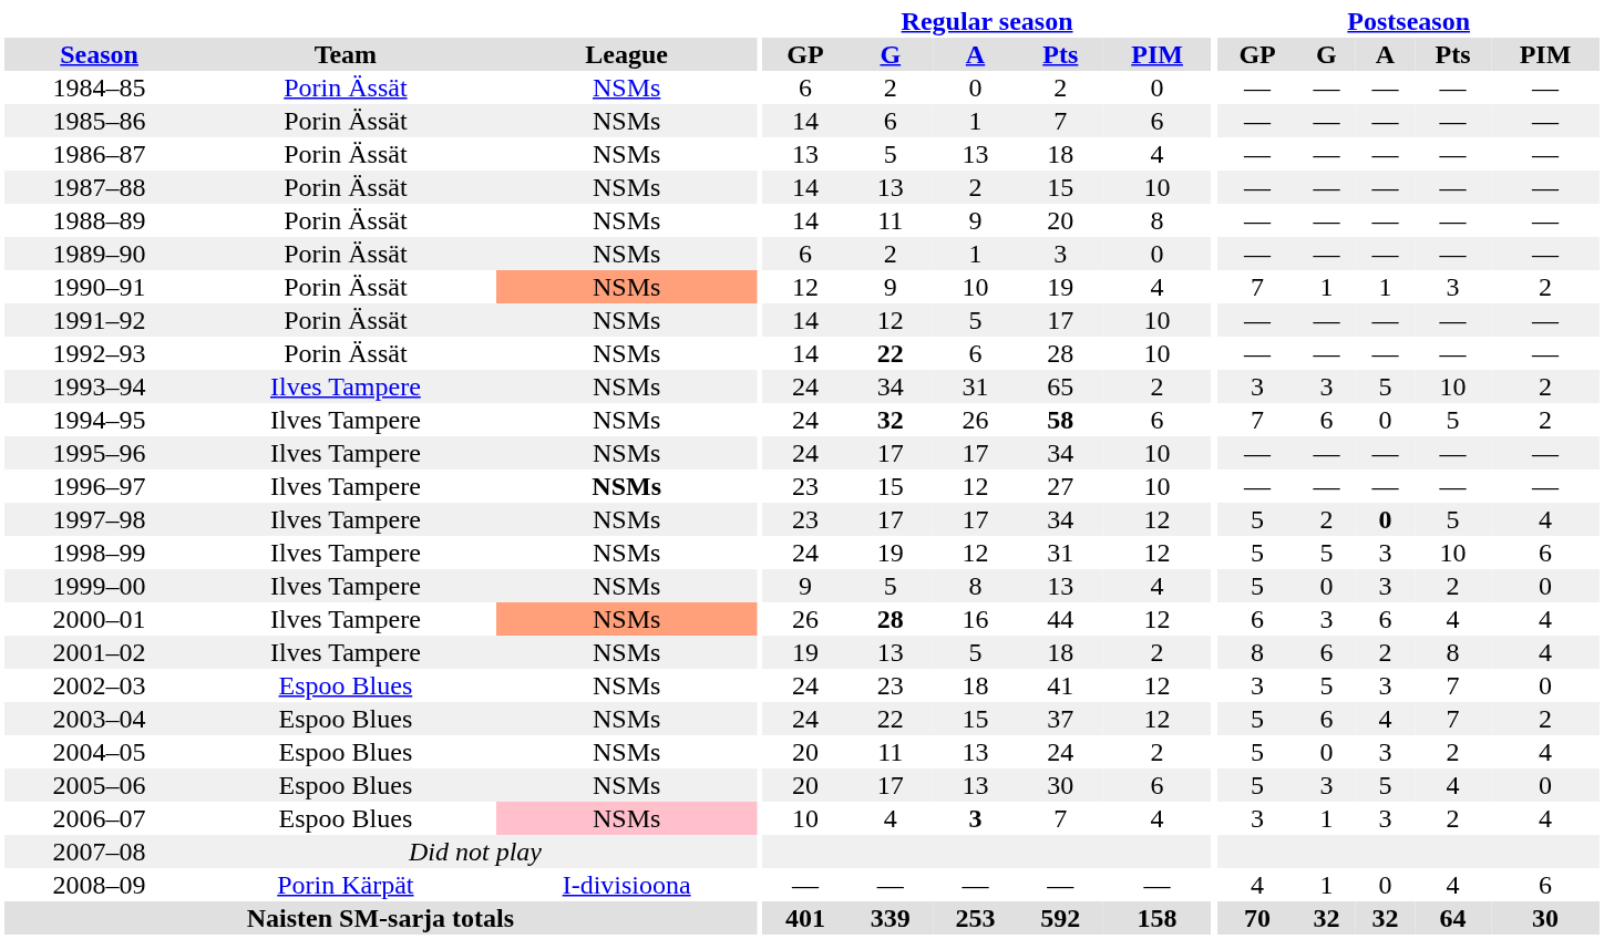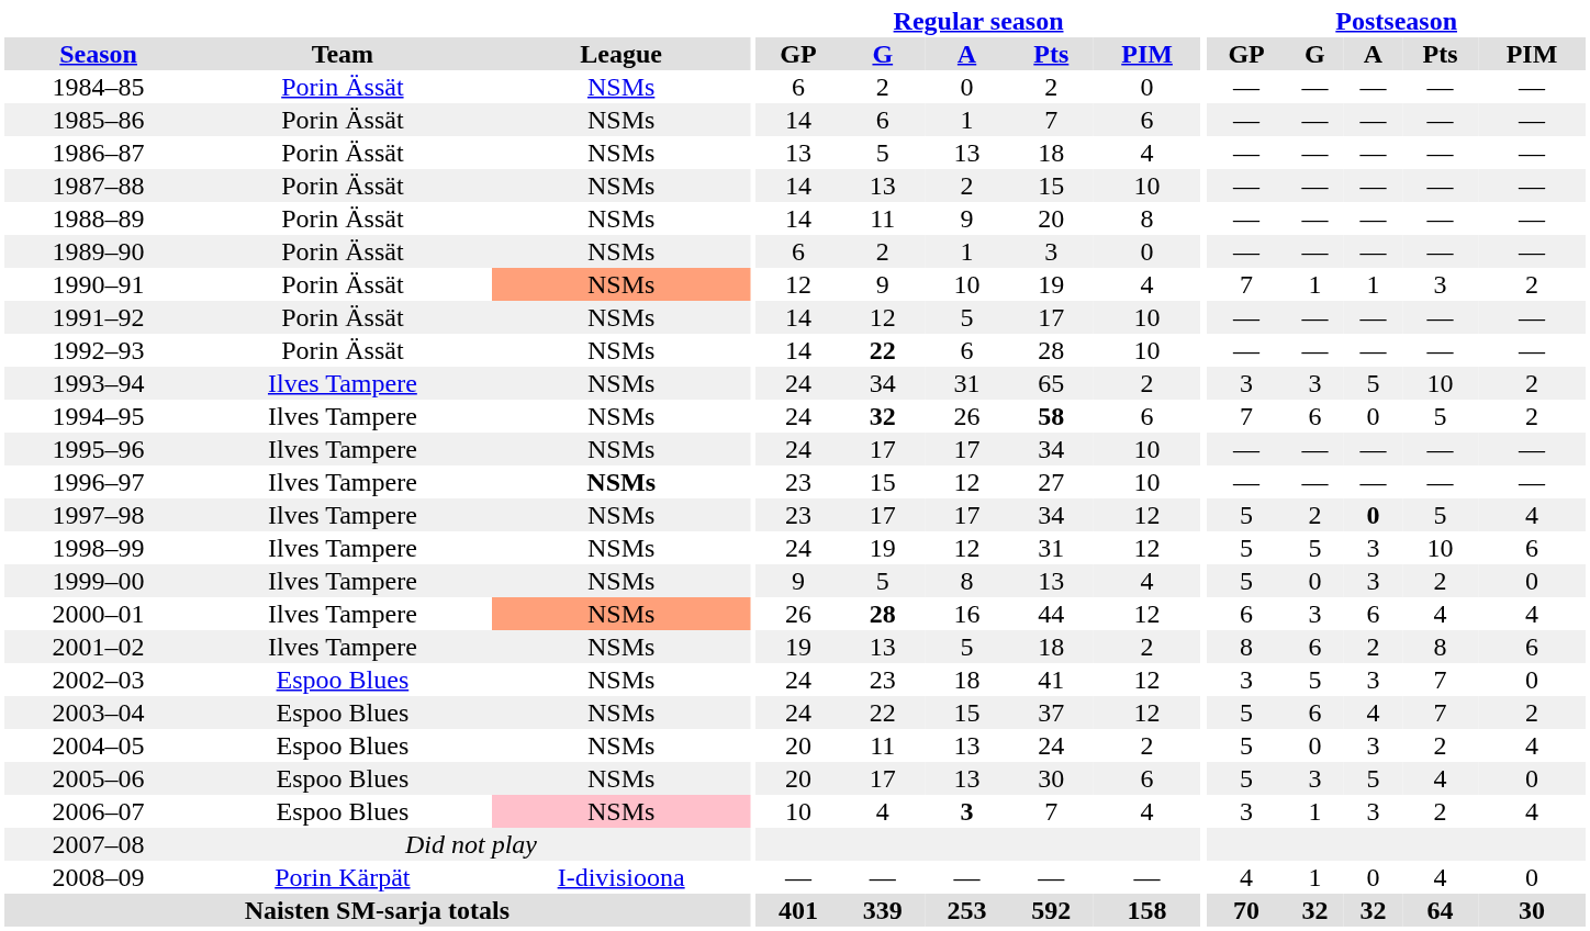 <table border="0" cellpadding="1" cellspacing="0" style="text-align:center; width:60em">
 <tr>
 <th colspan="3" style="background:#fff;"></th>
 <th rowspan="100" style="background:#fff;"></th>
 <th colspan="5"><a href='#'>Regular season</a></th>
 <th rowspan="100" style="background:#fff;"></th>
 <th colspan="5"><a href='#'>Postseason</a></th>
 </tr>
 <tr style="background:#e0e0e0;">
 <th><a href='#'>Season</a></th>
 <th>Team</th>
 <th>League</th>
 <th>GP</th>
 <th><a href='#'>G</a></th>
 <th><a href='#'>A</a></th>
 <th><a href='#'>Pts</a></th>
 <th><a href='#'>PIM</a></th>
 <th>GP</th>
 <th>G</th>
 <th>A</th>
 <th>Pts</th>
 <th>PIM</th>
 </tr>
 <tr>
 <td>1984–85</td>
 <td><a href='#'>Porin Ässät</a></td>
 <td><a href='#'>NSMs</a></td>
 <td>6</td>
 <td>2</td>
 <td>0</td>
 <td>2</td>
 <td>0</td>
 <td>—</td>
 <td>—</td>
 <td>—</td>
 <td>—</td>
 <td>—</td>
 </tr>
 <tr bgcolor="#f0f0f0">
 <td>1985–86</td>
 <td>Porin Ässät</td>
 <td>NSMs</td>
 <td>14</td>
 <td>6</td>
 <td>1</td>
 <td>7</td>
 <td>6</td>
 <td>—</td>
 <td>—</td>
 <td>—</td>
 <td>—</td>
 <td>—</td>
 </tr>
 <tr>
 <td>1986–87</td>
 <td>Porin Ässät</td>
 <td>NSMs</td>
 <td>13</td>
 <td>5</td>
 <td>13</td>
 <td>18</td>
 <td>4</td>
 <td>—</td>
 <td>—</td>
 <td>—</td>
 <td>—</td>
 <td>—</td>
 </tr>
 <tr bgcolor="#f0f0f0">
 <td>1987–88</td>
 <td>Porin Ässät</td>
 <td>NSMs</td>
 <td>14</td>
 <td>13</td>
 <td>2</td>
 <td>15</td>
 <td>10</td>
 <td>—</td>
 <td>—</td>
 <td>—</td>
 <td>—</td>
 <td>—</td>
 </tr>
 <tr>
 <td>1988–89</td>
 <td>Porin Ässät</td>
 <td>NSMs</td>
 <td>14</td>
 <td>11</td>
 <td>9</td>
 <td>20</td>
 <td>8</td>
 <td>—</td>
 <td>—</td>
 <td>—</td>
 <td>—</td>
 <td>—</td>
 </tr>
 <tr bgcolor="#f0f0f0">
 <td>1989–90</td>
 <td>Porin Ässät</td>
 <td>NSMs</td>
 <td>6</td>
 <td>2</td>
 <td>1</td>
 <td>3</td>
 <td>0</td>
 <td>—</td>
 <td>—</td>
 <td>—</td>
 <td>—</td>
 <td>—</td>
 </tr>
 <tr>
 <td>1990–91</td>
 <td>Porin Ässät</td>
 <td style="background: lightsalmon;">NSMs</td>
 <td>12</td>
 <td>9</td>
 <td>10</td>
 <td>19</td>
 <td>4</td>
 <td>7</td>
 <td>1</td>
 <td>1</td>
 <td>3</td>
 <td>2</td>
 </tr>
 <tr bgcolor="#f0f0f0">
 <td>1991–92</td>
 <td>Porin Ässät</td>
 <td>NSMs</td>
 <td>14</td>
 <td>12</td>
 <td>5</td>
 <td>17</td>
 <td>10</td>
 <td>—</td>
 <td>—</td>
 <td>—</td>
 <td>—</td>
 <td>—</td>
 </tr>
 <tr>
 <td>1992–93</td>
 <td>Porin Ässät</td>
 <td>NSMs</td>
 <td>14</td>
 <td><strong>22</strong></td>
 <td>6</td>
 <td>28</td>
 <td>10</td>
 <td>—</td>
 <td>—</td>
 <td>—</td>
 <td>—</td>
 <td>—</td>
 </tr>
 <tr bgcolor="#f0f0f0">
 <td>1993–94</td>
 <td><a href='#'>Ilves Tampere</a></td>
 <td>NSMs</td>
 <td>24</td>
 <td>34</td>
 <td>31</td>
 <td>65</td>
 <td>2</td>
 <td>3</td>
 <td>3</td>
 <td>5</td>
 <td>10</td>
 <td>2</td>
 </tr>
 <tr>
 <td>1994–95</td>
 <td>Ilves Tampere</td>
 <td>NSMs</td>
 <td>24</td>
 <td><strong>32</strong></td>
 <td>26</td>
 <td><strong>58</strong></td>
 <td>6</td>
 <td>7</td>
 <td>6</td>
 <td>0</td>
 <td>5</td>
 <td>2</td>
 </tr>
 <tr bgcolor="#f0f0f0">
 <td>1995–96</td>
 <td>Ilves Tampere</td>
 <td>NSMs</td>
 <td>24</td>
 <td>17</td>
 <td>17</td>
 <td>34</td>
 <td>10</td>
 <td>—</td>
 <td>—</td>
 <td>—</td>
 <td>—</td>
 <td>—</td>
 </tr>
 <tr>
 <td>1996–97</td>
 <td>Ilves Tampere</td>
 <td><strong>NSMs</strong></td>
 <td>23</td>
 <td>15</td>
 <td>12</td>
 <td>27</td>
 <td>10</td>
 <td>—</td>
 <td>—</td>
 <td>—</td>
 <td>—</td>
 <td>—</td>
 </tr>
 <tr bgcolor="#f0f0f0">
 <td>1997–98</td>
 <td>Ilves Tampere</td>
 <td>NSMs</td>
 <td>23</td>
 <td>17</td>
 <td>17</td>
 <td>34</td>
 <td>12</td>
 <td>5</td>
 <td>2</td>
 <td><strong>0</strong></td>
 <td>5</td>
 <td>4</td>
 </tr>
 <tr>
 <td>1998–99</td>
 <td>Ilves Tampere</td>
 <td>NSMs</td>
 <td>24</td>
 <td>19</td>
 <td>12</td>
 <td>31</td>
 <td>12</td>
 <td>5</td>
 <td>5</td>
 <td>3</td>
 <td>10</td>
 <td>6</td>
 </tr>
 <tr bgcolor="#f0f0f0">
 <td>1999–00</td>
 <td>Ilves Tampere</td>
 <td>NSMs</td>
 <td>9</td>
 <td>5</td>
 <td>8</td>
 <td>13</td>
 <td>4</td>
 <td>5</td>
 <td>0</td>
 <td>3</td>
 <td>2</td>
 <td>0</td>
 </tr>
 <tr>
 <td>2000–01</td>
 <td>Ilves Tampere</td>
 <td style="background: lightsalmon;">NSMs</td>
 <td>26</td>
 <td><strong>28</strong></td>
 <td>16</td>
 <td>44</td>
 <td>12</td>
 <td>6</td>
 <td>3</td>
 <td>6</td>
 <td>4</td>
 <td>4</td>
 </tr>
 <tr bgcolor="#f0f0f0">
 <td>2001–02</td>
 <td>Ilves Tampere</td>
 <td>NSMs</td>
 <td>19</td>
 <td>13</td>
 <td>5</td>
 <td>18</td>
 <td>2</td>
 <td>8</td>
 <td>6</td>
 <td>2</td>
 <td>8</td>
-<td>4</td>
+<td>6</td>
 </tr>
 <tr>
 <td>2002–03</td>
 <td><a href='#'>Espoo Blues</a></td>
 <td>NSMs</td>
 <td>24</td>
 <td>23</td>
 <td>18</td>
 <td>41</td>
 <td>12</td>
 <td>3</td>
 <td>5</td>
 <td>3</td>
 <td>7</td>
 <td>0</td>
 </tr>
 <tr bgcolor="#f0f0f0">
 <td>2003–04</td>
 <td>Espoo Blues</td>
 <td>NSMs</td>
 <td>24</td>
 <td>22</td>
 <td>15</td>
 <td>37</td>
 <td>12</td>
 <td>5</td>
 <td>6</td>
 <td>4</td>
 <td>7</td>
 <td>2</td>
 </tr>
 <tr>
 <td>2004–05</td>
 <td>Espoo Blues</td>
 <td>NSMs</td>
 <td>20</td>
 <td>11</td>
 <td>13</td>
 <td>24</td>
 <td>2</td>
 <td>5</td>
 <td>0</td>
 <td>3</td>
 <td>2</td>
 <td>4</td>
 </tr>
 <tr bgcolor="#f0f0f0">
 <td>2005–06</td>
 <td>Espoo Blues</td>
 <td>NSMs</td>
 <td>20</td>
 <td>17</td>
 <td>13</td>
 <td>30</td>
 <td>6</td>
 <td>5</td>
 <td>3</td>
 <td>5</td>
 <td>4</td>
 <td>0</td>
 </tr>
 <tr>
 <td>2006–07</td>
 <td>Espoo Blues</td>
 <td style="background: pink;">NSMs</td>
 <td>10</td>
 <td>4</td>
 <td><strong>3</strong></td>
 <td>7</td>
 <td>4</td>
 <td>3</td>
 <td>1</td>
 <td>3</td>
 <td>2</td>
 <td>4</td>
 </tr>
 <tr bgcolor="#f0f0f0">
 <td>2007–08</td>
 <td colspan="2"><em>Did not play</em></td>
 <td colspan="5"></td>
 <td colspan="5"></td>
 </tr>
 <tr>
 <td>2008–09</td>
 <td><a href='#'>Porin Kärpät</a></td>
 <td><a href='#'>I-divisioona</a></td>
 <td>—</td>
 <td>—</td>
 <td>—</td>
 <td>—</td>
 <td>—</td>
 <td>4</td>
 <td>1</td>
 <td>0</td>
 <td>4</td>
-<td>6</td>
+<td>0</td>
 </tr>
 <tr style="background:#e0e0e0;">
 <th colspan="3">Naisten SM-sarja  totals</th>
 <th>401</th>
 <th>339</th>
 <th>253</th>
 <th>592</th>
 <th>158</th>
 <th>70</th>
 <th>32</th>
 <th>32</th>
 <th>64</th>
 <th>30</th>
 </tr>
 </table>
